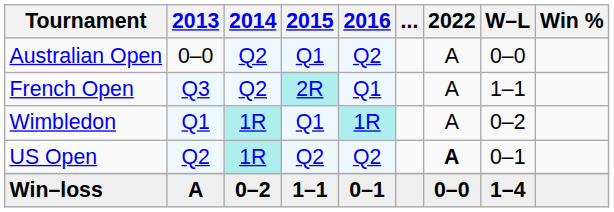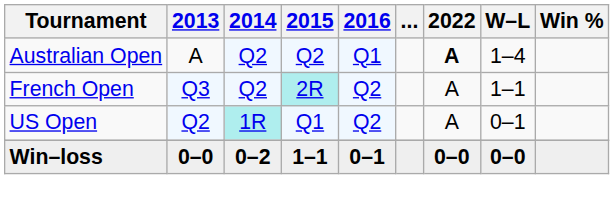 <table class=wikitable style=text-align:center;>
 <tr>
 <th>Tournament</th>
 <th><a href='#'>2013</a></th>
 <th><a href='#'>2014</a></th>
 <th><a href='#'>2015</a></th>
 <th><a href='#'>2016</a></th>
 <th>...</th>
 <th>2022</th>
 <th>W–L</th>
 <th>Win %</th>
 </tr>
 <tr>
 <td align=left><a href='#'>Australian Open</a></td>
-<td>0–0</td>
+<td>A</td>
+<td style="background:#f0f8ff;"><a href='#'>Q2</a></td>
 <td style="background:#f0f8ff;"><a href='#'>Q2</a></td>
 <td style="background:#f0f8ff;"><a href='#'>Q1</a></td>
-<td style="background:#f0f8ff;"><a href='#'>Q2</a></td>
 <td></td>
-<td>A</td>
-<td>0–0</td>
+<td><strong>A</strong></td>
+<td>1–4</td>
 <td></td>
 </tr>
 <tr>
 <td align=left><a href='#'>French Open</a></td>
 <td style="background:#f0f8ff;"><a href='#'>Q3</a></td>
 <td style="background:#f0f8ff;"><a href='#'>Q2</a></td>
 <td bgcolor=afeeee><a href='#'>2R</a></td>
-<td style="background:#f0f8ff;"><a href='#'>Q1</a></td>
+<td style="background:#f0f8ff;"><a href='#'>Q2</a></td>
 <td></td>
 <td>A</td>
 <td>1–1</td>
 <td></td>
 </tr>
 <tr>
-<td align=left><a href='#'>Wimbledon</a></td>
-<td style="background:#f0f8ff;"><a href='#'>Q1</a></td>
-<td bgcolor=afeeee><a href='#'>1R</a></td>
-<td style="background:#f0f8ff;"><a href='#'>Q1</a></td>
-<td bgcolor=afeeee><a href='#'>1R</a></td>
-<td></td>
-<td>A</td>
-<td>0–2</td>
-<td></td>
-</tr>
-<tr>
 <td align=left><a href='#'>US Open</a></td>
 <td style="background:#f0f8ff;"><a href='#'>Q2</a></td>
 <td bgcolor=afeeee><a href='#'>1R</a></td>
-<td style="background:#f0f8ff;"><a href='#'>Q2</a></td>
+<td style="background:#f0f8ff;"><a href='#'>Q1</a></td>
 <td style="background:#f0f8ff;"><a href='#'>Q2</a></td>
 <td></td>
-<td><strong>A</strong></td>
+<td>A</td>
 <td>0–1</td>
 <td></td>
 </tr>
 <tr>
 </tr>
 <tr style="background:#efefef; font-weight:bold;">
 <td style="text-align:left">Win–loss</td>
-<td>A</td>
+<td>0–0</td>
 <td>0–2</td>
 <td>1–1</td>
 <td>0–1</td>
 <td></td>
 <td>0–0</td>
-<td>1–4</td>
+<td>0–0</td>
 <td></td>
 </tr>
 </table>
